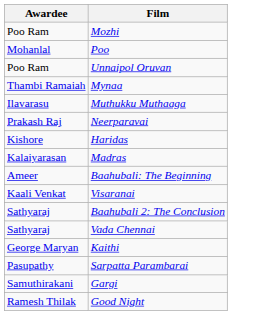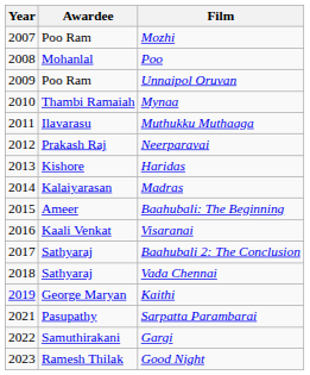 <table class="wikitable">
 <tr>
+<th>Year</th>
 <th>Awardee</th>
 <th>Film</th>
 </tr>
 <tr>
+<td>2007</td>
 <td>Poo Ram</td>
 <td><em><a href='#'>Mozhi</a></em></td>
 </tr>
 <tr>
+<td>2008</td>
 <td><a href='#'>Mohanlal</a></td>
 <td><em><a href='#'>Poo</a></em></td>
 </tr>
 <tr>
+<td>2009</td>
 <td>Poo Ram</td>
 <td><em><a href='#'>Unnaipol Oruvan</a></em></td>
 </tr>
 <tr>
+<td>2010</td>
 <td><a href='#'>Thambi Ramaiah</a></td>
 <td><em><a href='#'>Mynaa</a></em></td>
 </tr>
 <tr>
+<td>2011</td>
 <td><a href='#'>Ilavarasu</a></td>
 <td><em><a href='#'>Muthukku Muthaaga</a></em></td>
 </tr>
 <tr>
+<td>2012</td>
 <td><a href='#'>Prakash Raj</a></td>
 <td><em><a href='#'>Neerparavai</a></em></td>
 </tr>
 <tr>
+<td>2013</td>
 <td><a href='#'>Kishore</a></td>
 <td><em><a href='#'>Haridas</a></em></td>
 </tr>
 <tr>
+<td>2014</td>
 <td><a href='#'>Kalaiyarasan</a></td>
 <td><em><a href='#'>Madras</a></em></td>
 </tr>
 <tr>
+<td>2015</td>
 <td><a href='#'>Ameer</a></td>
 <td><em><a href='#'>Baahubali: The Beginning</a></em></td>
 </tr>
 <tr>
+<td>2016</td>
 <td><a href='#'>Kaali Venkat</a></td>
 <td><em><a href='#'>Visaranai</a></em></td>
 </tr>
 <tr>
+<td>2017</td>
 <td><a href='#'>Sathyaraj</a></td>
 <td><em><a href='#'>Baahubali 2: The Conclusion</a></em></td>
 </tr>
 <tr>
+<td>2018</td>
 <td><a href='#'>Sathyaraj</a></td>
 <td><em><a href='#'>Vada Chennai</a></em></td>
 </tr>
 <tr>
+<td><a href='#'>2019</a></td>
 <td><a href='#'>George Maryan</a></td>
 <td><em><a href='#'>Kaithi</a></em></td>
 </tr>
 <tr>
+<td>2021</td>
 <td><a href='#'>Pasupathy</a></td>
 <td><em><a href='#'>Sarpatta Parambarai</a></em></td>
 </tr>
 <tr>
+<td>2022</td>
 <td><a href='#'>Samuthirakani</a></td>
 <td><em><a href='#'>Gargi</a></em></td>
 </tr>
 <tr>
+<td>2023</td>
 <td><a href='#'>Ramesh Thilak</a></td>
 <td><em><a href='#'>Good Night</a></em></td>
 </tr>
 </table>
